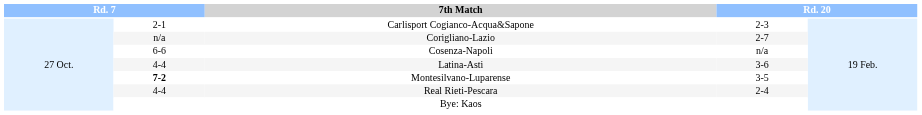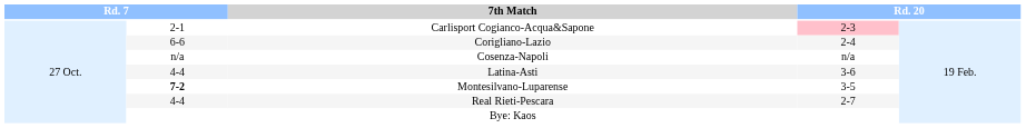 <table border=0 cellspacing=0 cellpadding=1 style="font-size: 85%; text-align: center;" width=99%>
 <tr>
 <td colspan=2 style="background:#90C0FF;color:white;"><strong>Rd. 7</strong></td>
 <td style="background:#D3D3D3"><strong>7th Match</strong></td>
 <td colspan=2 style="background:#90C0FF;color:white;"><strong>Rd. 20 </strong></td>
 </tr>
 <tr align=center>
 <th width=12%></th>
 <th width=10%></th>
 <th width=56%></th>
 <th width=10%></th>
 <th width=12%></th>
 </tr>
 <tr>
 <td style="background:#E0F0FF" rowspan=7>27 Oct.</td>
 <td>2-1</td>
 <td>Carlisport Cogianco-Acqua&Sapone</td>
-<td>2-3</td>
+<td style="background: pink;">2-3</td>
 <td rowspan=7 style="background:#E0F0FF">19 Feb.</td>
 </tr>
 <tr style="background:#F5F5F5">
-<td>n/a</td>
+<td>6-6</td>
 <td>Corigliano-Lazio</td>
-<td>2-7</td>
+<td>2-4</td>
 </tr>
 <tr style="background:#FFFFFF">
-<td>6-6</td>
+<td>n/a</td>
 <td>Cosenza-Napoli</td>
 <td>n/a</td>
 </tr>
 <tr style="background:#F5F5F5">
 <td>4-4</td>
 <td>Latina-Asti</td>
 <td>3-6</td>
 </tr>
 <tr style="background:#FFFFFF">
 <td><strong>7-2</strong></td>
 <td>Montesilvano-Luparense</td>
 <td>3-5</td>
 </tr>
 <tr style="background:#F5F5F5">
 <td>4-4</td>
 <td>Real Rieti-Pescara</td>
-<td>2-4</td>
+<td>2-7</td>
 </tr>
 <tr style="background:#FFFFFF">
 <td></td>
 <td>Bye: Kaos</td>
 <td></td>
 </tr>
 </table>
